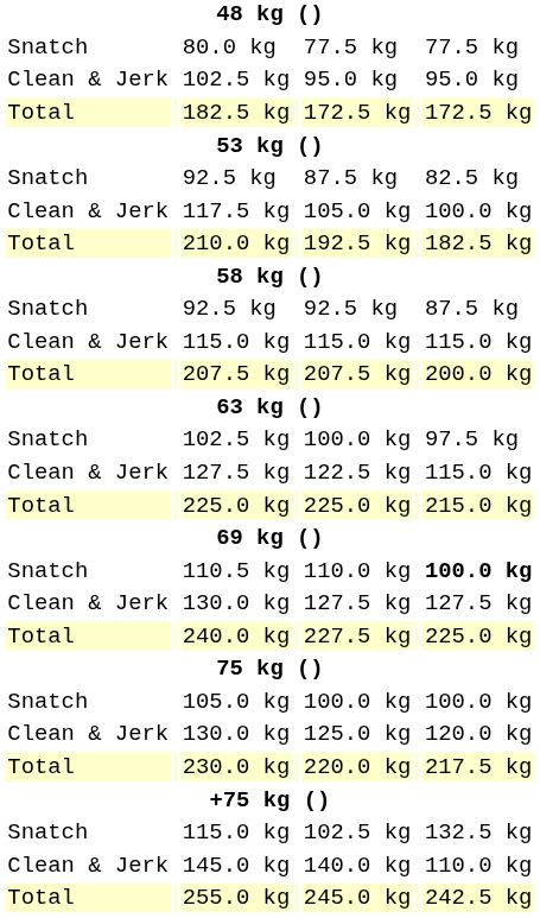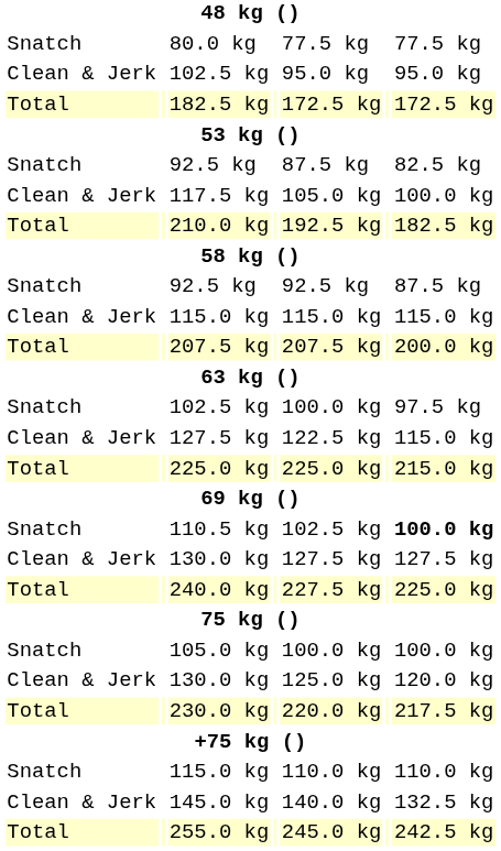 <table>
 <tr>
 <th colspan=7>48 kg ()</th>
 </tr>
 <tr>
 <td>Snatch</td>
 <td></td>
 <td>80.0 kg</td>
 <td></td>
 <td>77.5 kg</td>
 <td></td>
 <td>77.5 kg</td>
 </tr>
 <tr>
 <td>Clean & Jerk</td>
 <td></td>
 <td>102.5 kg</td>
 <td></td>
 <td>95.0 kg</td>
 <td></td>
 <td>95.0 kg</td>
 </tr>
 <tr bgcolor=ffffcc>
 <td>Total</td>
 <td></td>
 <td>182.5 kg</td>
 <td></td>
 <td>172.5 kg</td>
 <td></td>
 <td>172.5 kg</td>
 </tr>
 <tr>
 <th colspan=7>53 kg ()</th>
 </tr>
 <tr>
 <td>Snatch</td>
 <td></td>
 <td>92.5 kg</td>
 <td></td>
 <td>87.5 kg</td>
 <td></td>
 <td>82.5 kg</td>
 </tr>
 <tr>
 <td>Clean & Jerk</td>
 <td></td>
 <td>117.5 kg<br></td>
 <td></td>
 <td>105.0 kg</td>
 <td></td>
 <td>100.0 kg</td>
 </tr>
 <tr bgcolor=ffffcc>
 <td>Total</td>
 <td></td>
 <td>210.0 kg<br></td>
 <td></td>
 <td>192.5 kg</td>
 <td></td>
 <td>182.5 kg</td>
 </tr>
 <tr>
 <th colspan=7>58 kg ()</th>
 </tr>
 <tr>
 <td>Snatch</td>
 <td></td>
 <td>92.5 kg</td>
 <td></td>
 <td>92.5 kg</td>
 <td></td>
 <td>87.5 kg</td>
 </tr>
 <tr>
 <td>Clean & Jerk</td>
 <td></td>
 <td>115.0 kg</td>
 <td></td>
 <td>115.0 kg</td>
 <td></td>
 <td>115.0 kg</td>
 </tr>
 <tr bgcolor=ffffcc>
 <td>Total</td>
 <td></td>
 <td>207.5 kg</td>
 <td></td>
 <td>207.5 kg</td>
 <td></td>
 <td>200.0 kg</td>
 </tr>
 <tr>
 <th colspan=7>63 kg ()</th>
 </tr>
 <tr>
 <td>Snatch</td>
 <td></td>
 <td>102.5 kg</td>
 <td></td>
 <td>100.0 kg</td>
 <td></td>
 <td>97.5 kg</td>
 </tr>
 <tr>
 <td>Clean & Jerk</td>
 <td></td>
 <td>127.5 kg</td>
 <td></td>
 <td>122.5 kg</td>
 <td></td>
 <td>115.0 kg</td>
 </tr>
 <tr bgcolor=ffffcc>
 <td>Total</td>
 <td></td>
 <td>225.0 kg</td>
 <td></td>
 <td>225.0 kg</td>
 <td></td>
 <td>215.0 kg</td>
 </tr>
 <tr>
 <th colspan=7>69 kg ()</th>
 </tr>
 <tr>
 <td>Snatch</td>
 <td></td>
 <td>110.5 kg<br></td>
 <td></td>
-<td>110.0 kg</td>
+<td>102.5 kg</td>
 <td></td>
 <td><strong>100.0 kg</strong></td>
 </tr>
 <tr>
 <td>Clean & Jerk</td>
 <td></td>
 <td>130.0 kg</td>
 <td></td>
 <td>127.5 kg</td>
 <td></td>
 <td>127.5 kg</td>
 </tr>
 <tr bgcolor=ffffcc>
 <td>Total</td>
 <td></td>
 <td>240.0 kg</td>
 <td></td>
 <td>227.5 kg</td>
 <td></td>
 <td>225.0 kg</td>
 </tr>
 <tr>
 <th colspan=7>75 kg ()</th>
 </tr>
 <tr>
 <td>Snatch</td>
 <td></td>
 <td>105.0 kg</td>
 <td></td>
 <td>100.0 kg</td>
 <td></td>
 <td>100.0 kg</td>
 </tr>
 <tr>
 <td>Clean & Jerk</td>
 <td></td>
 <td>130.0 kg</td>
 <td></td>
 <td>125.0 kg</td>
 <td></td>
 <td>120.0 kg</td>
 </tr>
 <tr bgcolor=ffffcc>
 <td>Total</td>
 <td></td>
 <td>230.0 kg</td>
 <td></td>
 <td>220.0 kg</td>
 <td></td>
 <td>217.5 kg</td>
 </tr>
 <tr>
 <th colspan=7>+75 kg ()</th>
 </tr>
 <tr>
 <td>Snatch</td>
 <td></td>
 <td>115.0 kg</td>
 <td></td>
-<td>102.5 kg</td>
+<td>110.0 kg</td>
 <td></td>
-<td>132.5 kg</td>
+<td>110.0 kg</td>
 </tr>
 <tr>
 <td>Clean & Jerk</td>
 <td></td>
 <td>145.0 kg</td>
 <td></td>
 <td>140.0 kg</td>
 <td></td>
-<td>110.0 kg</td>
+<td>132.5 kg</td>
 </tr>
 <tr bgcolor=ffffcc>
 <td>Total</td>
 <td></td>
 <td>255.0 kg</td>
 <td></td>
 <td>245.0 kg</td>
 <td></td>
 <td>242.5 kg</td>
 </tr>
 </table>
